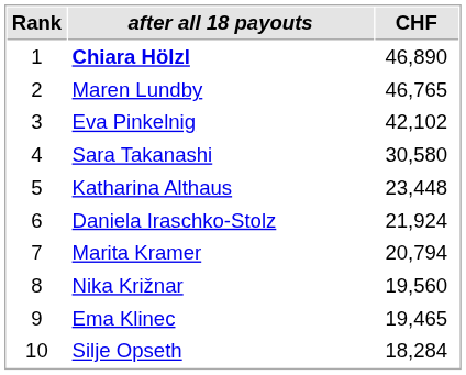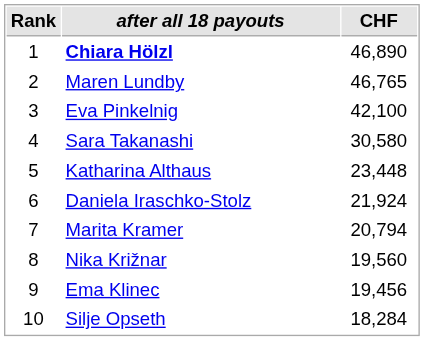 <table cellspacing="1" cellpadding="3" style="border:1px solid #AAAAAA;font-size:86%">
 <tr style="background-color: #E4E4E4;">
 <th style="border-bottom:1px solid #AAAAAA; width: 10px;">Rank</th>
 <th style="border-bottom:1px solid #AAAAAA; width: 200px;"><em>after all 18 payouts</em></th>
 <th style="border-bottom:1px solid #AAAAAA; width: 50px;">CHF</th>
 </tr>
 <tr>
 <td align=center>1</td>
 <td> <strong><a href='#'>Chiara Hölzl</a></strong></td>
 <td align=center>46,890</td>
 </tr>
 <tr>
 <td align=center>2</td>
 <td> <a href='#'>Maren Lundby</a></td>
 <td align=center>46,765</td>
 </tr>
 <tr>
 <td align=center>3</td>
 <td> <a href='#'>Eva Pinkelnig</a></td>
-<td align=center>42,102</td>
+<td align=center>42,100</td>
 </tr>
 <tr>
 <td align=center>4</td>
 <td> <a href='#'>Sara Takanashi</a></td>
 <td align=center>30,580</td>
 </tr>
 <tr>
 <td align=center>5</td>
 <td> <a href='#'>Katharina Althaus</a></td>
 <td align=center>23,448</td>
 </tr>
 <tr>
 <td align=center>6</td>
 <td> <a href='#'>Daniela Iraschko-Stolz</a></td>
 <td align=center>21,924</td>
 </tr>
 <tr>
 <td align=center>7</td>
 <td> <a href='#'>Marita Kramer</a></td>
 <td align=center>20,794</td>
 </tr>
 <tr>
 <td align=center>8</td>
 <td> <a href='#'>Nika Križnar</a></td>
 <td align=center>19,560</td>
 </tr>
 <tr>
 <td align=center>9</td>
 <td> <a href='#'>Ema Klinec</a></td>
-<td align=center>19,465</td>
+<td align=center>19,456</td>
 </tr>
 <tr>
 <td align=center>10</td>
 <td> <a href='#'>Silje Opseth</a></td>
 <td align=center>18,284</td>
 </tr>
 </table>
